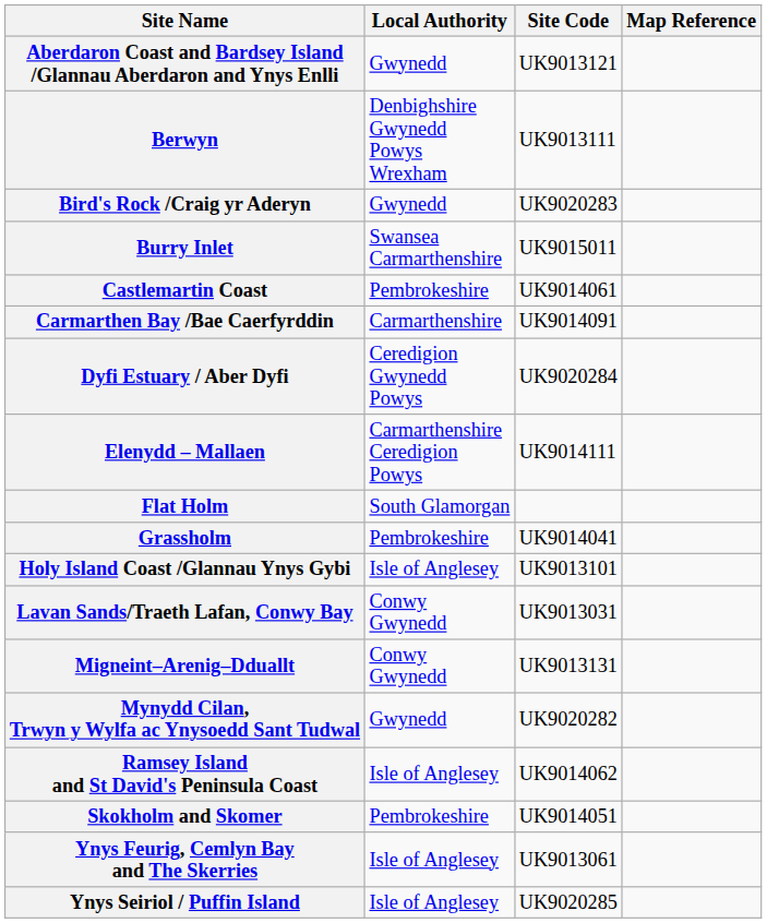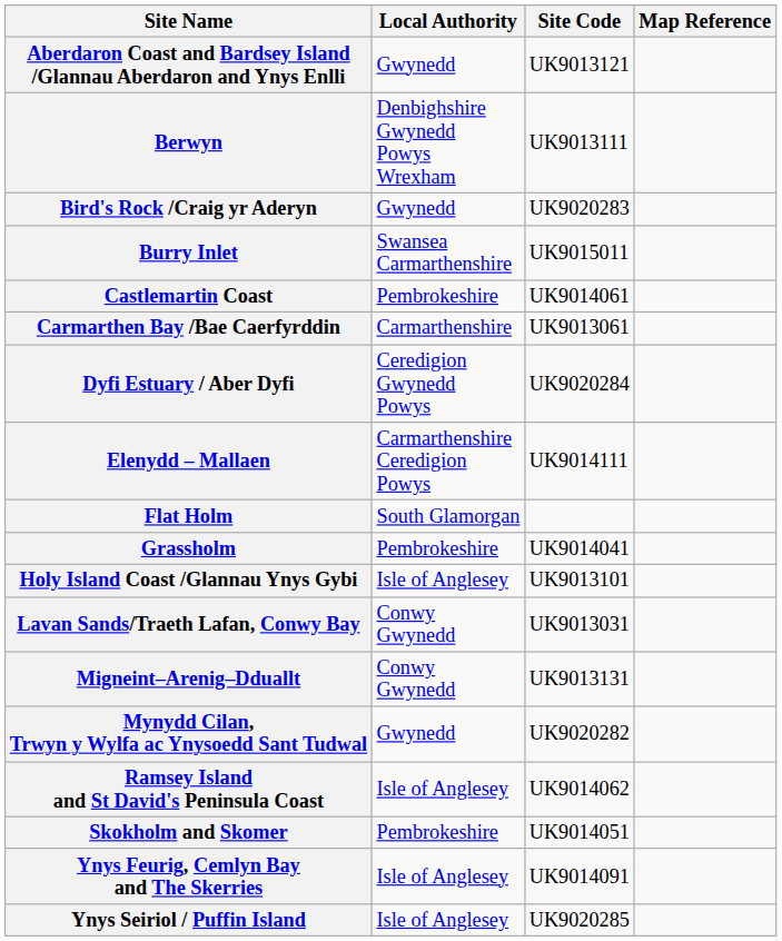 <table class="wikitable sortable">
 <tr>
 <th>Site Name</th>
 <th>Local Authority</th>
 <th>Site Code</th>
 <th>Map Reference</th>
 </tr>
 <tr>
 <th><a href='#'>Aberdaron</a> Coast and <a href='#'>Bardsey Island</a><br>/Glannau Aberdaron and Ynys Enlli</th>
 <td><a href='#'>Gwynedd</a></td>
 <td>UK9013121</td>
 <td></td>
 </tr>
 <tr>
 <th><a href='#'>Berwyn</a></th>
 <td><a href='#'>Denbighshire</a><br> <a href='#'>Gwynedd</a><br> <a href='#'>Powys</a><br>  <a href='#'>Wrexham</a></td>
 <td>UK9013111</td>
 <td></td>
 </tr>
 <tr>
 <th><a href='#'>Bird's Rock</a> /Craig yr Aderyn</th>
 <td><a href='#'>Gwynedd</a></td>
 <td>UK9020283</td>
 <td></td>
 </tr>
 <tr>
 <th><a href='#'>Burry Inlet</a></th>
 <td><a href='#'>Swansea</a><br> <a href='#'>Carmarthenshire</a></td>
 <td>UK9015011</td>
 <td></td>
 </tr>
 <tr>
 <th><a href='#'>Castlemartin</a> Coast</th>
 <td><a href='#'>Pembrokeshire</a></td>
 <td>UK9014061</td>
 <td></td>
 </tr>
 <tr>
 <th><a href='#'>Carmarthen Bay</a> /Bae Caerfyrddin</th>
 <td><a href='#'>Carmarthenshire</a></td>
-<td>UK9014091</td>
+<td>UK9013061</td>
 <td></td>
 </tr>
 <tr>
 <th><a href='#'>Dyfi Estuary</a> / Aber  Dyfi</th>
 <td><a href='#'>Ceredigion</a><br> <a href='#'>Gwynedd</a><br> <a href='#'>Powys</a></td>
 <td>UK9020284</td>
 <td></td>
 </tr>
 <tr>
 <th><a href='#'>Elenydd&nbsp;– Mallaen</a></th>
 <td><a href='#'>Carmarthenshire</a><br> <a href='#'>Ceredigion</a><br> <a href='#'>Powys</a></td>
 <td>UK9014111</td>
 <td></td>
 </tr>
 <tr>
 <th><a href='#'>Flat Holm</a></th>
 <td><a href='#'>South Glamorgan</a></td>
 <td></td>
 <td></td>
 </tr>
 <tr>
 <th><a href='#'>Grassholm</a></th>
 <td><a href='#'>Pembrokeshire</a></td>
 <td>UK9014041</td>
 <td></td>
 </tr>
 <tr>
 <th><a href='#'>Holy Island</a> Coast /Glannau Ynys Gybi</th>
 <td><a href='#'>Isle of Anglesey</a></td>
 <td>UK9013101</td>
 <td></td>
 </tr>
 <tr>
 <th><a href='#'>Lavan Sands</a>/Traeth Lafan, <a href='#'>Conwy Bay</a></th>
 <td><a href='#'>Conwy</a><br> <a href='#'>Gwynedd</a></td>
 <td>UK9013031</td>
 <td></td>
 </tr>
 <tr>
 <th><a href='#'>Migneint–Arenig–Dduallt</a></th>
 <td><a href='#'>Conwy</a><br> <a href='#'>Gwynedd</a></td>
 <td>UK9013131</td>
 <td></td>
 </tr>
 <tr>
 <th><a href='#'>Mynydd Cilan</a>,<br><a href='#'>Trwyn y Wylfa ac Ynysoedd Sant Tudwal</a></th>
 <td><a href='#'>Gwynedd</a></td>
 <td>UK9020282</td>
 <td></td>
 </tr>
 <tr>
 <th><a href='#'>Ramsey Island</a><br>and <a href='#'>St David's</a> Peninsula Coast</th>
 <td><a href='#'>Isle of Anglesey</a></td>
 <td>UK9014062</td>
 <td></td>
 </tr>
 <tr>
 <th><a href='#'>Skokholm</a> and <a href='#'>Skomer</a></th>
 <td><a href='#'>Pembrokeshire</a></td>
 <td>UK9014051</td>
 <td></td>
 </tr>
 <tr>
 <th><a href='#'>Ynys Feurig</a>, <a href='#'>Cemlyn Bay</a><br>and <a href='#'>The Skerries</a></th>
 <td><a href='#'>Isle of Anglesey</a></td>
-<td>UK9013061</td>
+<td>UK9014091</td>
 <td></td>
 </tr>
 <tr>
 <th>Ynys Seiriol / <a href='#'>Puffin Island</a></th>
 <td><a href='#'>Isle of Anglesey</a></td>
 <td>UK9020285</td>
 <td></td>
 </tr>
 </table>
